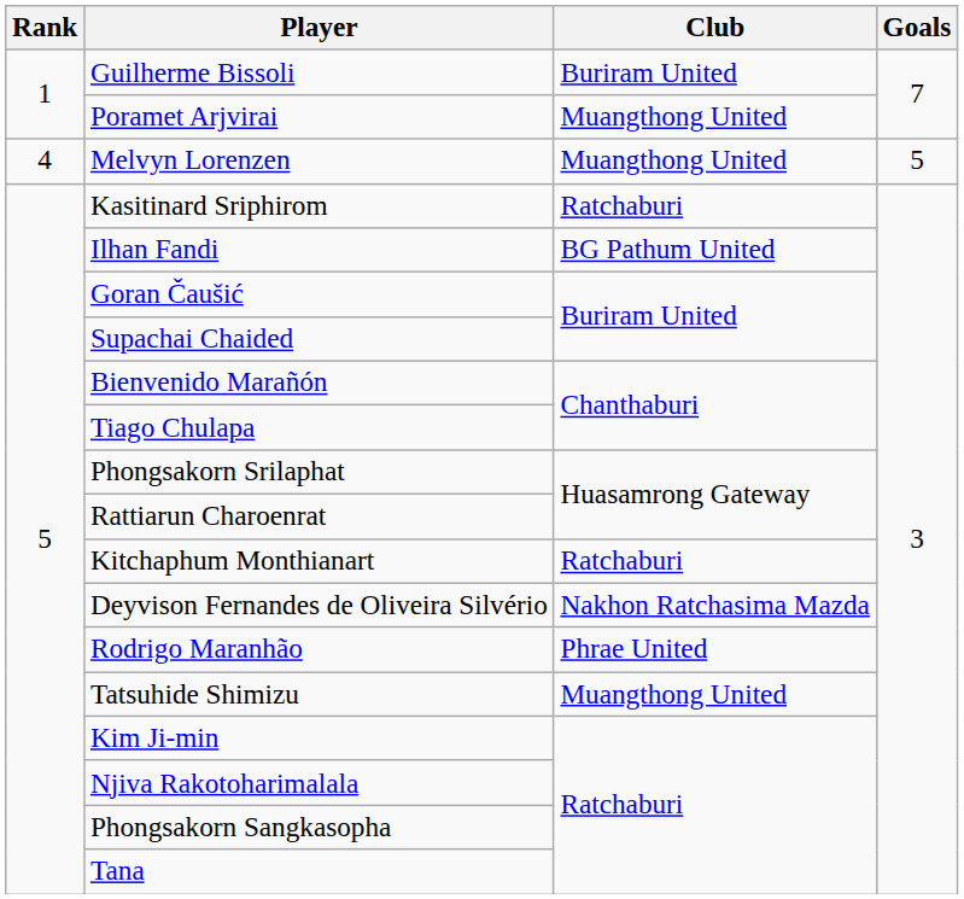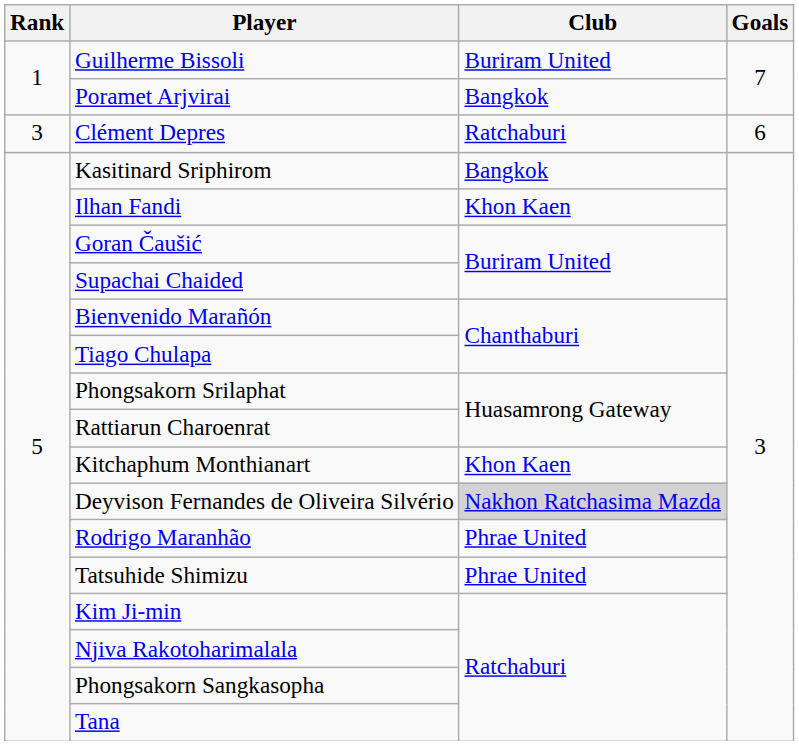 <table class="wikitable sortable" style="text-align:center">
 <tr>
 <th>Rank</th>
 <th>Player</th>
 <th>Club</th>
 <th>Goals</th>
 </tr>
 <tr>
 <td rowspan="2">1</td>
 <td align="left"> <a href='#'>Guilherme Bissoli</a></td>
 <td align="left"><a href='#'>Buriram United</a></td>
 <td rowspan="2">7</td>
 </tr>
 <tr>
 <td align="left"> <a href='#'>Poramet Arjvirai</a></td>
-<td align="left"><a href='#'>Muangthong United</a></td>
+<td align="left"><a href='#'>Bangkok</a></td>
 </tr>
 <tr>
-<td>4</td>
-<td align="left"> <a href='#'>Melvyn Lorenzen</a></td>
-<td align="left"><a href='#'>Muangthong United</a></td>
-<td>5</td>
+<td>3</td>
+<td align="left"> <a href='#'>Clément Depres</a></td>
+<td align="left"><a href='#'>Ratchaburi</a></td>
+<td>6</td>
 </tr>
 <tr>
 <td rowspan="16">5</td>
 <td align="left"> Kasitinard Sriphirom</td>
-<td align="left"><a href='#'>Ratchaburi</a></td>
+<td align="left"><a href='#'>Bangkok</a></td>
 <td rowspan="16">3</td>
 </tr>
 <tr>
 <td align="left"> <a href='#'>Ilhan Fandi</a></td>
-<td align="left"><a href='#'>BG Pathum United</a></td>
+<td align="left"><a href='#'>Khon Kaen</a></td>
 </tr>
 <tr>
 <td align="left"> <a href='#'>Goran Čaušić</a></td>
 <td align="left"rowspan="2"><a href='#'>Buriram United</a></td>
 </tr>
 <tr>
 <td align="left"> <a href='#'>Supachai Chaided</a></td>
 </tr>
 <tr>
 <td align="left"> <a href='#'>Bienvenido Marañón</a></td>
 <td align="left"rowspan="2"><a href='#'>Chanthaburi</a></td>
 </tr>
 <tr>
 <td align="left"> <a href='#'>Tiago Chulapa</a></td>
 </tr>
 <tr>
 <td align="left"> Phongsakorn Srilaphat</td>
 <td align="left"rowspan="2">Huasamrong Gateway</td>
 </tr>
 <tr>
 <td align="left"> Rattiarun Charoenrat</td>
 </tr>
 <tr>
 <td align="left"> Kitchaphum Monthianart</td>
-<td align="left"><a href='#'>Ratchaburi</a></td>
+<td align="left"><a href='#'>Khon Kaen</a></td>
 </tr>
 <tr>
 <td align="left"> Deyvison Fernandes de Oliveira Silvério</td>
-<td align="left"><a href='#'>Nakhon Ratchasima Mazda</a></td>
+<td align="left" style="background: lightgrey;"><a href='#'>Nakhon Ratchasima Mazda</a></td>
 </tr>
 <tr>
 <td align="left"> <a href='#'>Rodrigo Maranhão</a></td>
 <td align="left"><a href='#'>Phrae United</a></td>
 </tr>
 <tr>
 <td align="left"> Tatsuhide Shimizu</td>
-<td align="left"><a href='#'>Muangthong United</a></td>
+<td align="left"><a href='#'>Phrae United</a></td>
 </tr>
 <tr>
 <td align="left"> <a href='#'>Kim Ji-min</a></td>
 <td align="left"rowspan="4"><a href='#'>Ratchaburi</a></td>
 </tr>
 <tr>
 <td align="left"> <a href='#'>Njiva Rakotoharimalala</a></td>
 </tr>
 <tr>
 <td align="left"> Phongsakorn Sangkasopha</td>
 </tr>
 <tr>
 <td align="left"> <a href='#'>Tana</a></td>
 </tr>
 </table>
